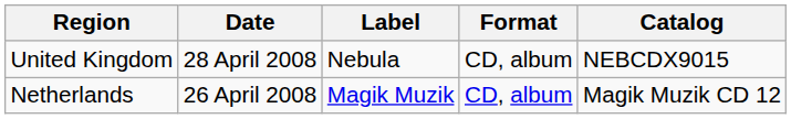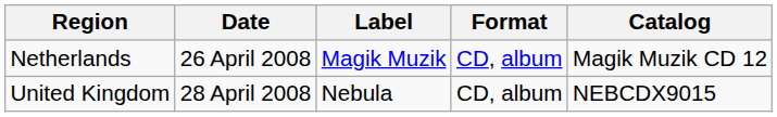 <table class="wikitable">
 <tr>
 <th>Region</th>
 <th>Date</th>
 <th>Label</th>
 <th>Format</th>
 <th>Catalog</th>
 </tr>
 <tr>
+<td>Netherlands</td>
+<td>26 April 2008</td>
+<td><a href='#'>Magik Muzik</a></td>
+<td><a href='#'>CD</a>, <a href='#'>album</a></td>
+<td>Magik Muzik CD 12</td>
+</tr>
+<tr>
 <td>United Kingdom</td>
 <td>28 April 2008</td>
 <td>Nebula</td>
 <td>CD, album</td>
 <td>NEBCDX9015</td>
 </tr>
-<tr>
-<td>Netherlands</td>
-<td>26 April 2008</td>
-<td><a href='#'>Magik Muzik</a></td>
-<td><a href='#'>CD</a>, <a href='#'>album</a></td>
-<td>Magik Muzik CD 12</td>
-</tr>
 </table>
